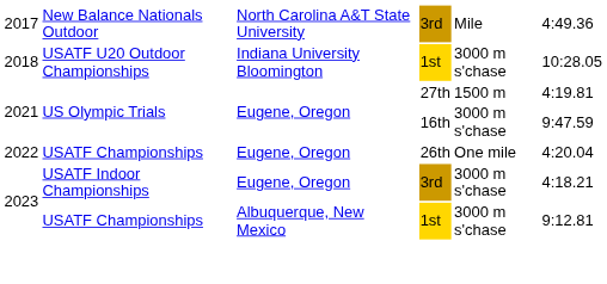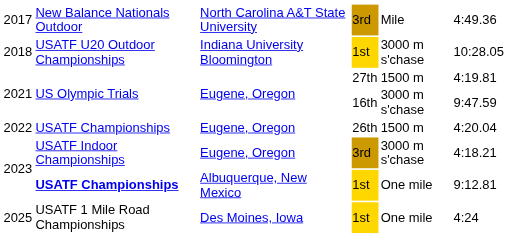 <table>
 <tr>
 <td>2017</td>
 <td><a href='#'>New Balance Nationals Outdoor</a></td>
 <td><a href='#'>North Carolina A&T State University</a></td>
 <td bgcolor=cc9900>3rd</td>
 <td>Mile</td>
 <td>4:49.36</td>
 </tr>
 <tr>
 <td>2018</td>
 <td><a href='#'>USATF U20 Outdoor Championships</a></td>
 <td><a href='#'>Indiana University Bloomington</a></td>
 <td bgcolor=gold>1st</td>
 <td>3000 m s'chase</td>
 <td>10:28.05</td>
 </tr>
 <tr>
 <td rowspan=2>2021</td>
 <td rowspan=2><a href='#'>US Olympic Trials</a></td>
 <td rowspan=2><a href='#'>Eugene, Oregon</a></td>
 <td>27th</td>
 <td>1500 m</td>
 <td>4:19.81</td>
 </tr>
 <tr>
 <td>16th</td>
 <td>3000 m s'chase</td>
 <td>9:47.59</td>
 </tr>
 <tr>
 <td>2022</td>
 <td><a href='#'>USATF Championships</a></td>
 <td><a href='#'>Eugene, Oregon</a></td>
 <td>26th</td>
-<td>One mile</td>
+<td>1500 m</td>
 <td>4:20.04</td>
 </tr>
 <tr>
 <td rowspan=2>2023</td>
 <td><a href='#'>USATF Indoor Championships</a></td>
 <td><a href='#'>Eugene, Oregon</a></td>
 <td bgcolor=cc9900>3rd</td>
 <td>3000 m s'chase</td>
 <td>4:18.21</td>
 </tr>
 <tr>
-<td><a href='#'>USATF Championships</a></td>
+<td><strong><a href='#'>USATF Championships</a></strong></td>
 <td><a href='#'>Albuquerque, New Mexico</a></td>
 <td bgcolor=gold>1st</td>
-<td>3000 m s'chase</td>
+<td>One mile</td>
 <td>9:12.81</td>
+</tr>
+<tr>
+<td>2025</td>
+<td>USATF 1 Mile Road Championships</td>
+<td><a href='#'>Des Moines, Iowa</a></td>
+<td bgcolor=gold>1st</td>
+<td>One mile</td>
+<td>4:24</td>
 </tr>
 <tr>
 </tr>
 </table>
